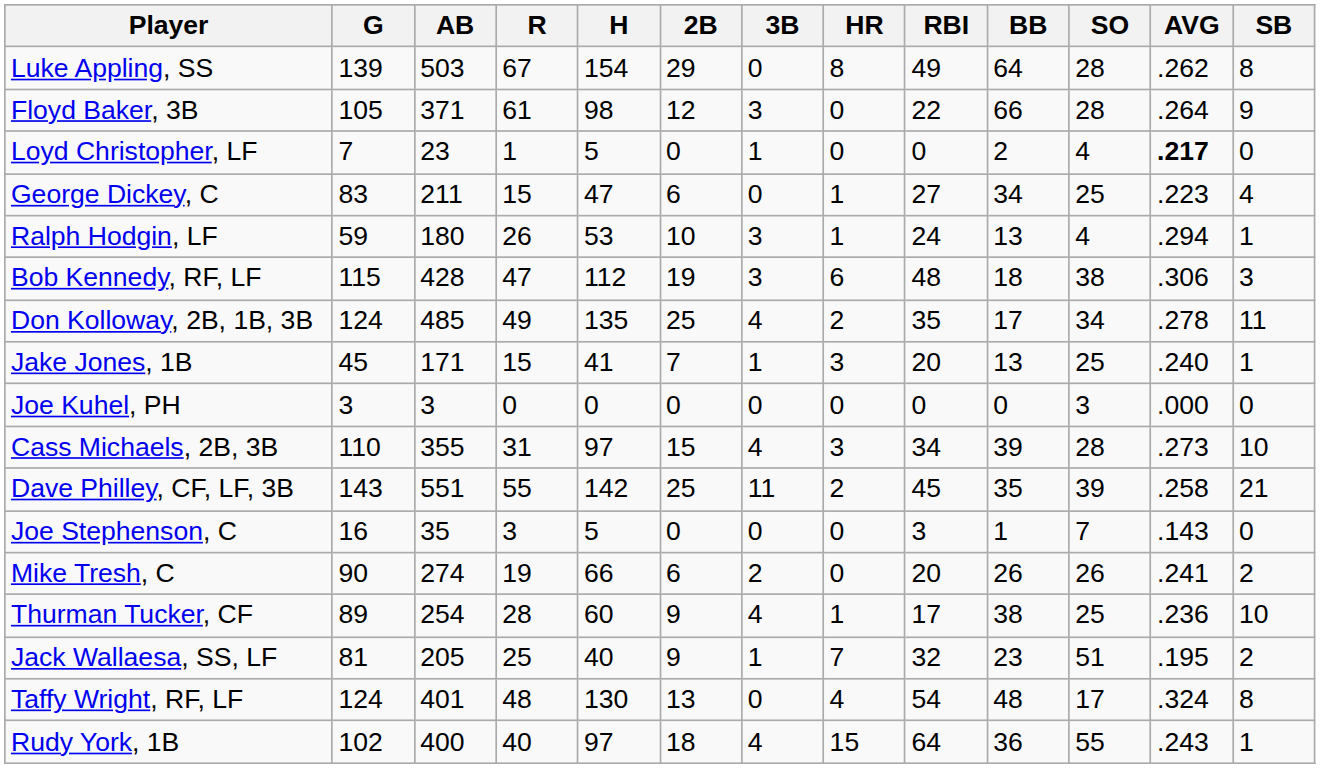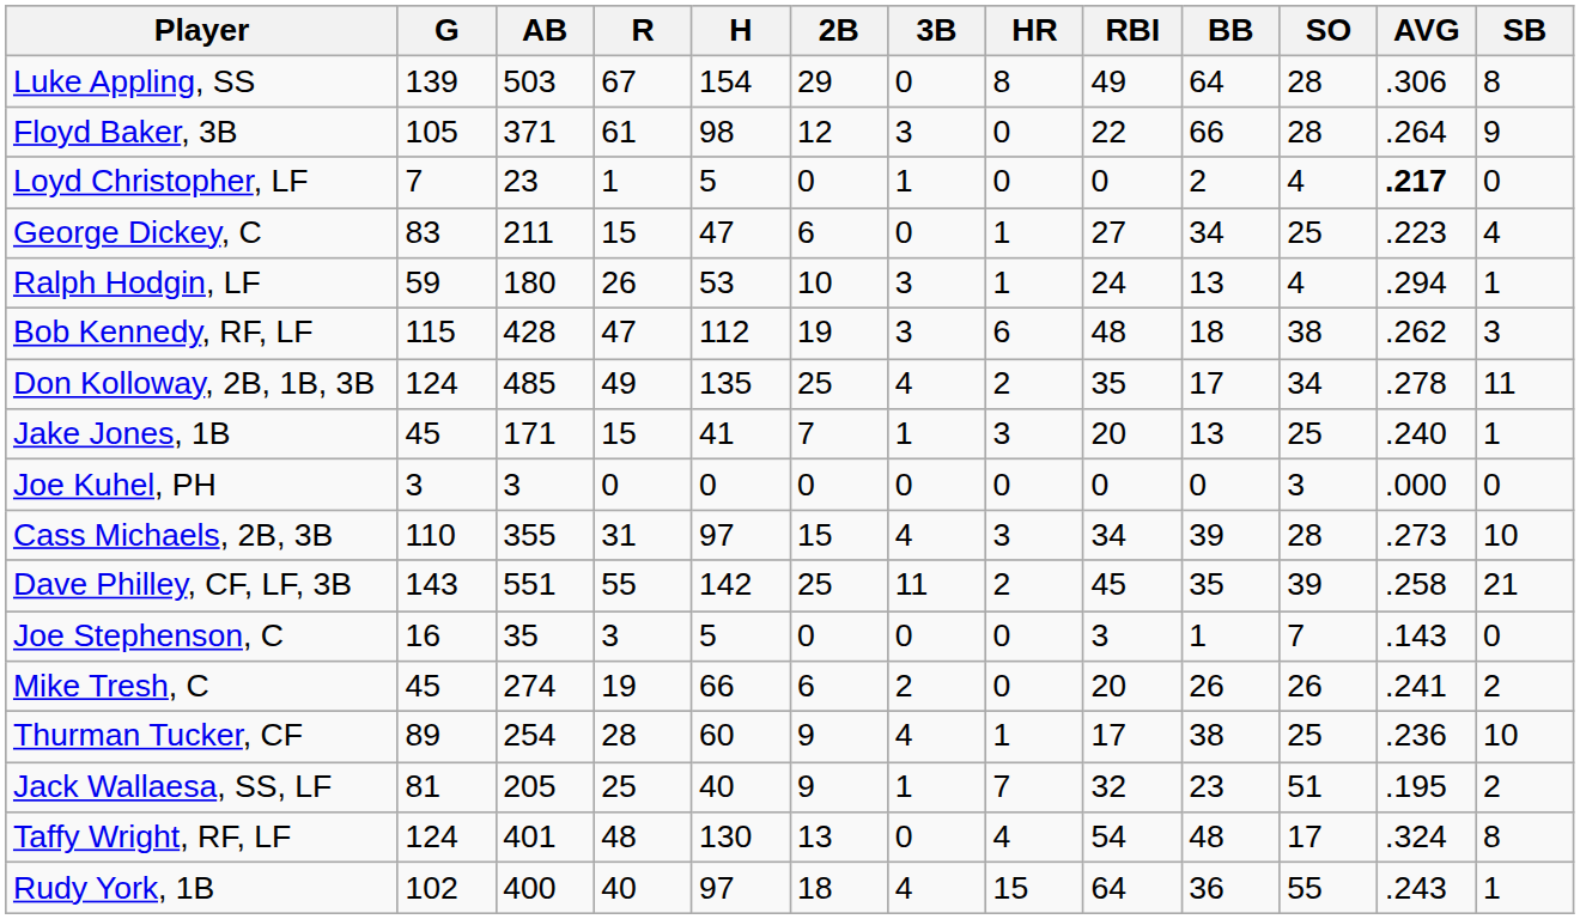 <table class="wikitable sortable">
 <tr>
 <th width="24%">Player</th>
 <th width="6%">G</th>
 <th width="6%">AB</th>
 <th width="6%">R</th>
 <th width="6%">H</th>
 <th width="6%">2B</th>
 <th width="6%">3B</th>
 <th width="6%">HR</th>
 <th width="6%">RBI</th>
 <th width="6%">BB</th>
 <th width="6%">SO</th>
 <th width="6%">AVG</th>
 <th width="6%">SB</th>
 </tr>
 <tr>
 <td><a href='#'>Luke Appling</a>, SS</td>
 <td>139</td>
 <td>503</td>
 <td>67</td>
 <td>154</td>
 <td>29</td>
 <td>0</td>
 <td>8</td>
 <td>49</td>
 <td>64</td>
 <td>28</td>
-<td>.262</td>
+<td>.306</td>
 <td>8</td>
 </tr>
 <tr>
 <td><a href='#'>Floyd Baker</a>, 3B</td>
 <td>105</td>
 <td>371</td>
 <td>61</td>
 <td>98</td>
 <td>12</td>
 <td>3</td>
 <td>0</td>
 <td>22</td>
 <td>66</td>
 <td>28</td>
 <td>.264</td>
 <td>9</td>
 </tr>
 <tr>
 <td><a href='#'>Loyd Christopher</a>, LF</td>
 <td>7</td>
 <td>23</td>
 <td>1</td>
 <td>5</td>
 <td>0</td>
 <td>1</td>
 <td>0</td>
 <td>0</td>
 <td>2</td>
 <td>4</td>
 <td><strong>.217</strong></td>
 <td>0</td>
 </tr>
 <tr>
 <td><a href='#'>George Dickey</a>, C</td>
 <td>83</td>
 <td>211</td>
 <td>15</td>
 <td>47</td>
 <td>6</td>
 <td>0</td>
 <td>1</td>
 <td>27</td>
 <td>34</td>
 <td>25</td>
 <td>.223</td>
 <td>4</td>
 </tr>
 <tr>
 <td><a href='#'>Ralph Hodgin</a>, LF</td>
 <td>59</td>
 <td>180</td>
 <td>26</td>
 <td>53</td>
 <td>10</td>
 <td>3</td>
 <td>1</td>
 <td>24</td>
 <td>13</td>
 <td>4</td>
 <td>.294</td>
 <td>1</td>
 </tr>
 <tr>
 <td><a href='#'>Bob Kennedy</a>, RF, LF</td>
 <td>115</td>
 <td>428</td>
 <td>47</td>
 <td>112</td>
 <td>19</td>
 <td>3</td>
 <td>6</td>
 <td>48</td>
 <td>18</td>
 <td>38</td>
-<td>.306</td>
+<td>.262</td>
 <td>3</td>
 </tr>
 <tr>
 <td><a href='#'>Don Kolloway</a>, 2B, 1B, 3B</td>
 <td>124</td>
 <td>485</td>
 <td>49</td>
 <td>135</td>
 <td>25</td>
 <td>4</td>
 <td>2</td>
 <td>35</td>
 <td>17</td>
 <td>34</td>
 <td>.278</td>
 <td>11</td>
 </tr>
 <tr>
 <td><a href='#'>Jake Jones</a>, 1B</td>
 <td>45</td>
 <td>171</td>
 <td>15</td>
 <td>41</td>
 <td>7</td>
 <td>1</td>
 <td>3</td>
 <td>20</td>
 <td>13</td>
 <td>25</td>
 <td>.240</td>
 <td>1</td>
 </tr>
 <tr>
 <td><a href='#'>Joe Kuhel</a>, PH</td>
 <td>3</td>
 <td>3</td>
 <td>0</td>
 <td>0</td>
 <td>0</td>
 <td>0</td>
 <td>0</td>
 <td>0</td>
 <td>0</td>
 <td>3</td>
 <td>.000</td>
 <td>0</td>
 </tr>
 <tr>
 <td><a href='#'>Cass Michaels</a>, 2B, 3B</td>
 <td>110</td>
 <td>355</td>
 <td>31</td>
 <td>97</td>
 <td>15</td>
 <td>4</td>
 <td>3</td>
 <td>34</td>
 <td>39</td>
 <td>28</td>
 <td>.273</td>
 <td>10</td>
 </tr>
 <tr>
 <td><a href='#'>Dave Philley</a>, CF, LF, 3B</td>
 <td>143</td>
 <td>551</td>
 <td>55</td>
 <td>142</td>
 <td>25</td>
 <td>11</td>
 <td>2</td>
 <td>45</td>
 <td>35</td>
 <td>39</td>
 <td>.258</td>
 <td>21</td>
 </tr>
 <tr>
 <td><a href='#'>Joe Stephenson</a>, C</td>
 <td>16</td>
 <td>35</td>
 <td>3</td>
 <td>5</td>
 <td>0</td>
 <td>0</td>
 <td>0</td>
 <td>3</td>
 <td>1</td>
 <td>7</td>
 <td>.143</td>
 <td>0</td>
 </tr>
 <tr>
 <td><a href='#'>Mike Tresh</a>, C</td>
-<td>90</td>
+<td>45</td>
 <td>274</td>
 <td>19</td>
 <td>66</td>
 <td>6</td>
 <td>2</td>
 <td>0</td>
 <td>20</td>
 <td>26</td>
 <td>26</td>
 <td>.241</td>
 <td>2</td>
 </tr>
 <tr>
 <td><a href='#'>Thurman Tucker</a>, CF</td>
 <td>89</td>
 <td>254</td>
 <td>28</td>
 <td>60</td>
 <td>9</td>
 <td>4</td>
 <td>1</td>
 <td>17</td>
 <td>38</td>
 <td>25</td>
 <td>.236</td>
 <td>10</td>
 </tr>
 <tr>
 <td><a href='#'>Jack Wallaesa</a>, SS, LF</td>
 <td>81</td>
 <td>205</td>
 <td>25</td>
 <td>40</td>
 <td>9</td>
 <td>1</td>
 <td>7</td>
 <td>32</td>
 <td>23</td>
 <td>51</td>
 <td>.195</td>
 <td>2</td>
 </tr>
 <tr>
 <td><a href='#'>Taffy Wright</a>, RF, LF</td>
 <td>124</td>
 <td>401</td>
 <td>48</td>
 <td>130</td>
 <td>13</td>
 <td>0</td>
 <td>4</td>
 <td>54</td>
 <td>48</td>
 <td>17</td>
 <td>.324</td>
 <td>8</td>
 </tr>
 <tr>
 <td><a href='#'>Rudy York</a>, 1B</td>
 <td>102</td>
 <td>400</td>
 <td>40</td>
 <td>97</td>
 <td>18</td>
 <td>4</td>
 <td>15</td>
 <td>64</td>
 <td>36</td>
 <td>55</td>
 <td>.243</td>
 <td>1</td>
 </tr>
 <tr>
 </tr>
 </table>
